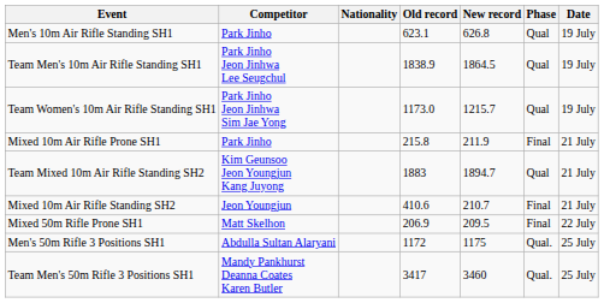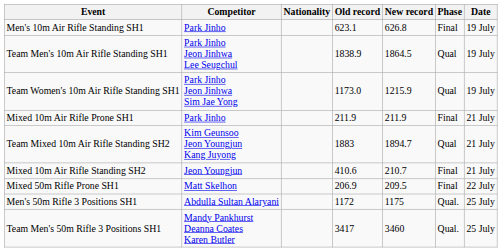 <table class="wikitable" border="1">
 <tr>
 <th>Event</th>
 <th>Competitor</th>
 <th>Nationality</th>
 <th>Old record</th>
 <th>New record</th>
 <th>Phase</th>
 <th>Date</th>
 </tr>
 <tr>
 <td>Men's 10m Air Rifle Standing SH1</td>
 <td><a href='#'>Park Jinho</a></td>
 <td></td>
 <td>623.1</td>
 <td>626.8</td>
-<td>Qual</td>
+<td>Final</td>
 <td>19 July</td>
 </tr>
 <tr>
 <td>Team Men's 10m Air Rifle Standing SH1</td>
 <td><a href='#'>Park Jinho</a><br><a href='#'>Jeon Jinhwa</a><br><a href='#'>Lee Seugchul</a></td>
 <td></td>
 <td>1838.9</td>
 <td>1864.5</td>
 <td>Qual</td>
 <td>19 July</td>
 </tr>
 <tr>
 <td>Team Women's 10m Air Rifle Standing SH1</td>
 <td><a href='#'>Park Jinho</a><br><a href='#'>Jeon Jinhwa</a><br><a href='#'>Sim Jae Yong</a></td>
 <td></td>
 <td>1173.0</td>
-<td>1215.7</td>
+<td>1215.9</td>
 <td>Qual</td>
 <td>19 July</td>
 </tr>
 <tr>
 <td>Mixed 10m Air Rifle Prone SH1</td>
 <td><a href='#'>Park Jinho</a></td>
 <td></td>
-<td>215.8</td>
+<td>211.9</td>
 <td>211.9</td>
 <td>Final</td>
 <td>21 July</td>
 </tr>
 <tr>
 <td>Team Mixed 10m Air Rifle Standing SH2</td>
 <td><a href='#'>Kim Geunsoo</a><br><a href='#'>Jeon Youngjun</a><br><a href='#'>Kang Juyong</a></td>
 <td></td>
 <td>1883</td>
 <td>1894.7</td>
 <td>Qual</td>
 <td>21 July</td>
 </tr>
 <tr>
 <td>Mixed 10m Air Rifle Standing SH2</td>
 <td><a href='#'>Jeon Youngjun</a></td>
 <td></td>
 <td>410.6</td>
 <td>210.7</td>
 <td>Final</td>
 <td>21 July</td>
 </tr>
 <tr>
 <td>Mixed 50m Rifle Prone SH1</td>
 <td><a href='#'>Matt Skelhon</a></td>
 <td></td>
 <td>206.9</td>
 <td>209.5</td>
 <td>Final</td>
 <td>22 July</td>
 </tr>
 <tr>
 <td>Men's 50m Rifle 3 Positions SH1</td>
 <td><a href='#'>Abdulla Sultan Alaryani</a></td>
 <td></td>
 <td>1172</td>
 <td>1175</td>
 <td>Qual.</td>
 <td>25 July</td>
 </tr>
 <tr>
 <td>Team Men's 50m Rifle 3 Positions SH1</td>
 <td><a href='#'>Mandy Pankhurst</a><br><a href='#'>Deanna Coates</a><br><a href='#'>Karen Butler</a></td>
 <td></td>
 <td>3417</td>
 <td>3460</td>
 <td>Qual.</td>
 <td>25 July</td>
 </tr>
 </table>
